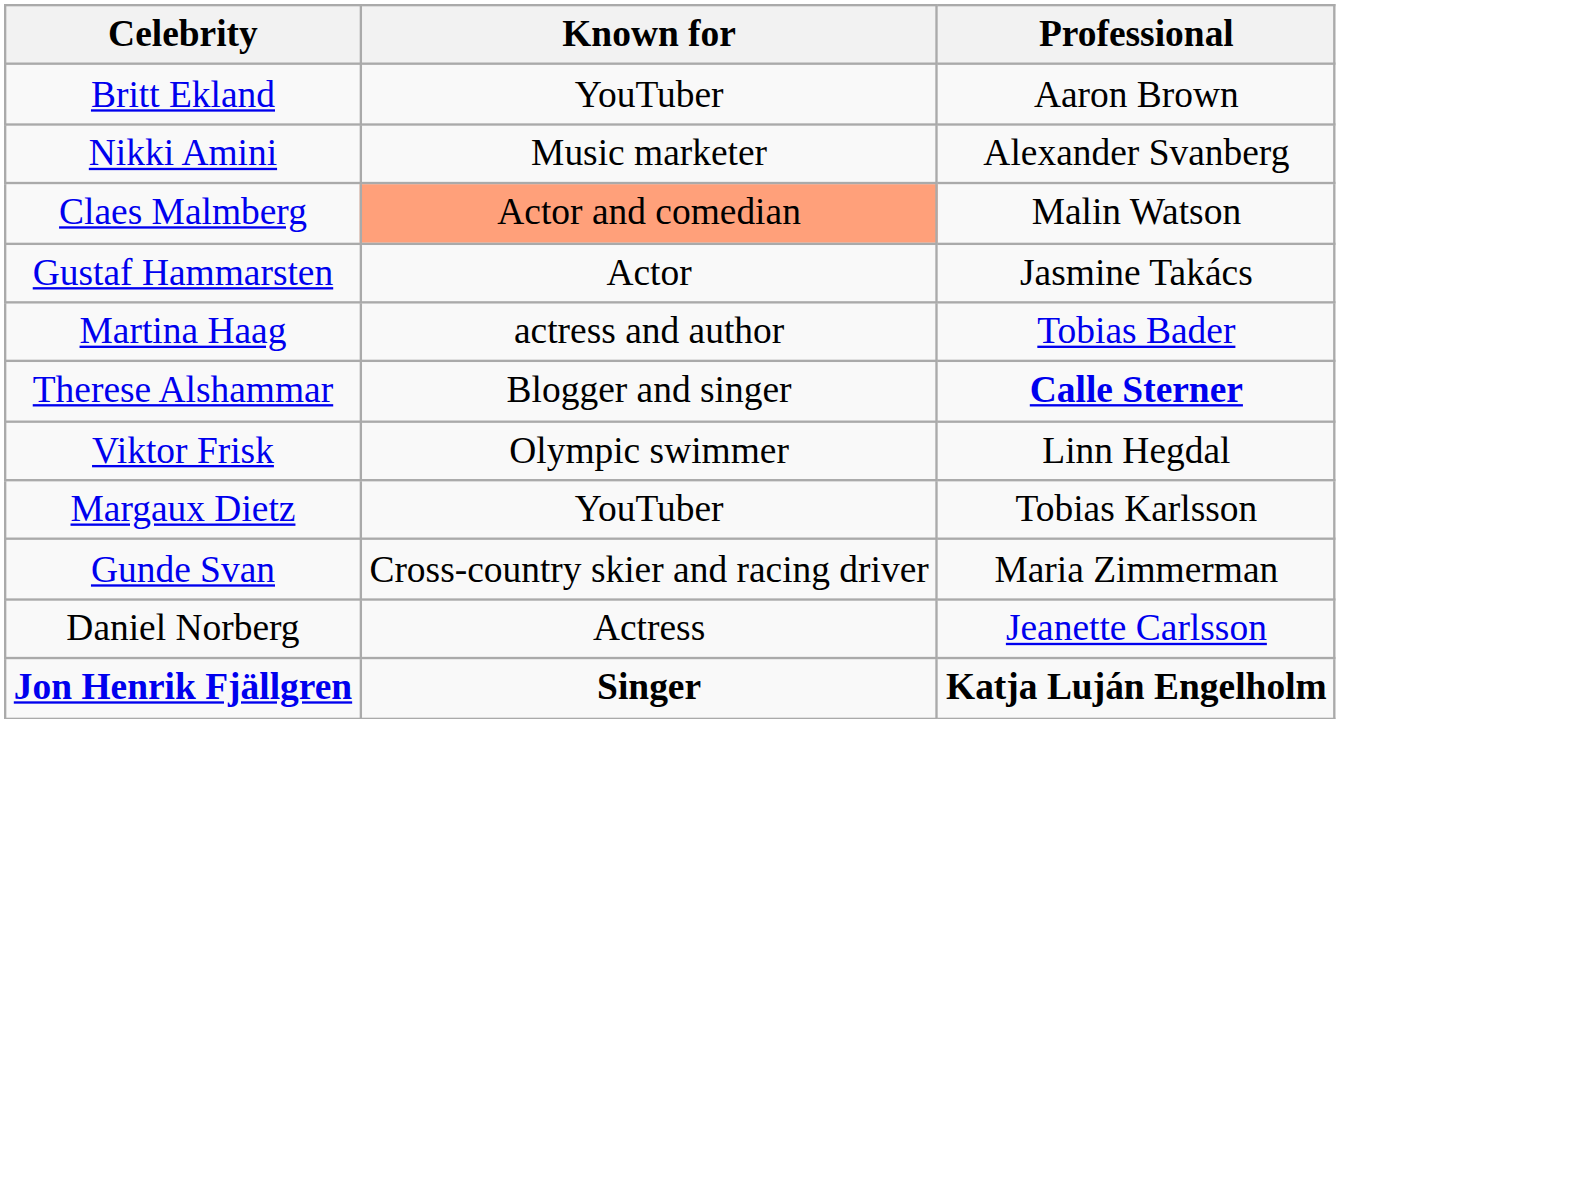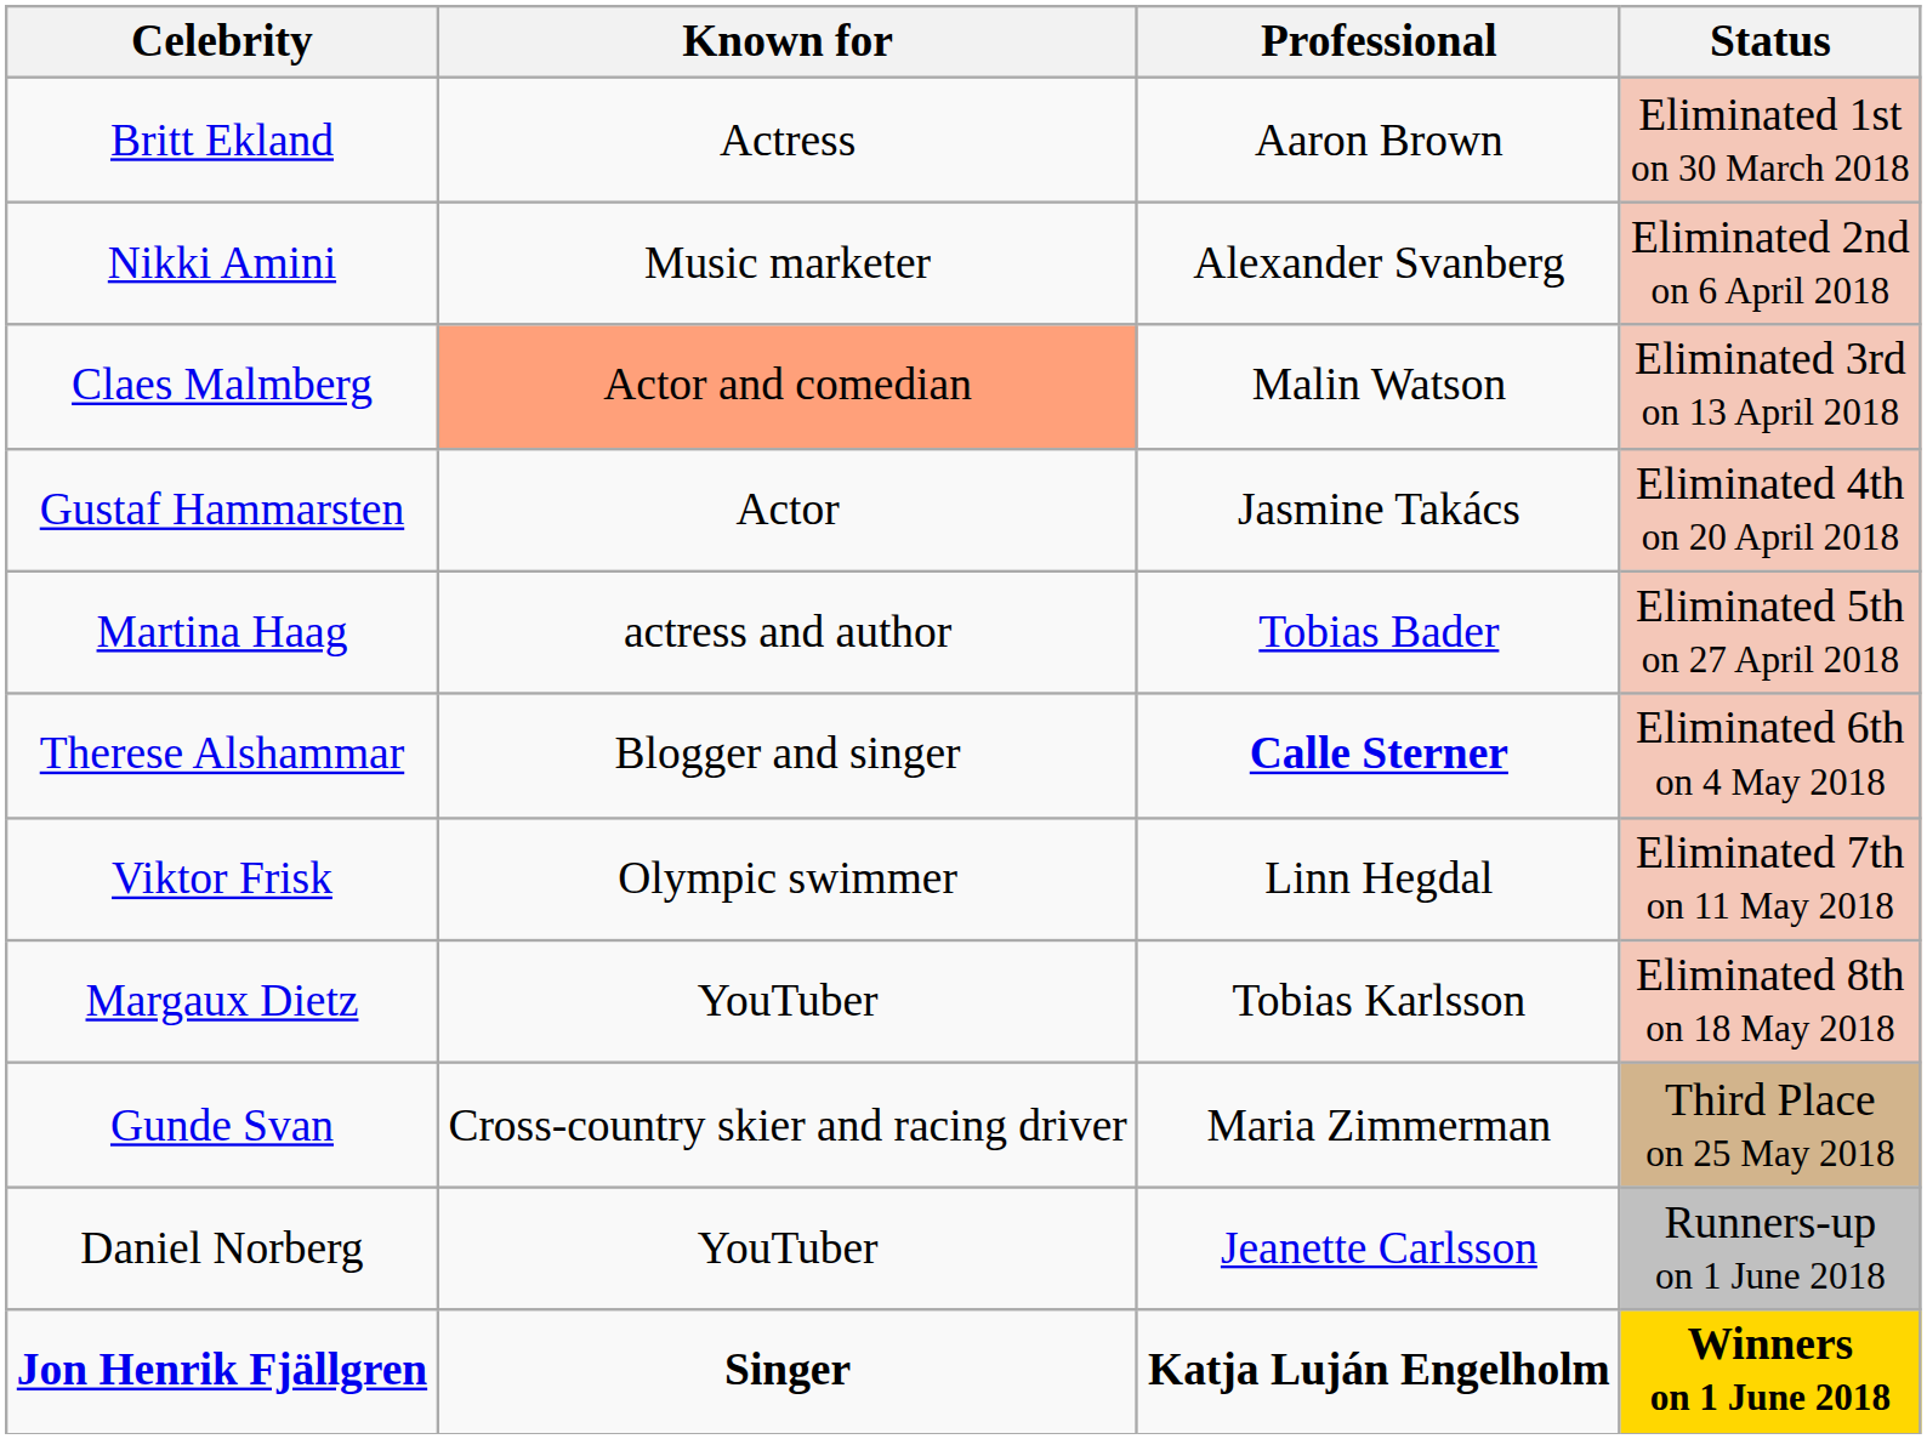 <table class="wikitable" sortable" style="text-align:center;">
 <tr>
 <th>Celebrity</th>
 <th>Known for</th>
 <th>Professional</th>
+<th>Status</th>
 </tr>
 <tr>
 <td><a href='#'>Britt Ekland</a></td>
-<td>YouTuber</td>
+<td>Actress</td>
 <td>Aaron Brown</td>
+<td style="background:#f4c7b8;">Eliminated 1st<br><small>on 30 March 2018</small></td>
 </tr>
 <tr>
 <td><a href='#'>Nikki Amini</a></td>
 <td>Music marketer</td>
 <td>Alexander Svanberg</td>
+<td style="background:#f4c7b8;">Eliminated 2nd<br><small>on 6 April 2018</small></td>
 </tr>
 <tr>
 <td><a href='#'>Claes Malmberg</a></td>
 <td style="background: lightsalmon;">Actor and comedian</td>
 <td>Malin Watson</td>
+<td style="background:#f4c7b8;">Eliminated 3rd<br><small>on 13 April 2018</small></td>
 </tr>
 <tr>
 <td><a href='#'>Gustaf Hammarsten</a></td>
 <td>Actor</td>
 <td>Jasmine Takács</td>
+<td style="background:#f4c7b8;">Eliminated 4th<br><small>on 20 April 2018</small></td>
 </tr>
 <tr>
 <td><a href='#'>Martina Haag</a></td>
 <td>actress and author</td>
 <td><a href='#'>Tobias Bader</a></td>
+<td style="background:#f4c7b8;">Eliminated 5th<br><small>on 27 April 2018</small></td>
 </tr>
 <tr>
 <td><a href='#'>Therese Alshammar</a></td>
 <td>Blogger and singer</td>
 <td><strong><a href='#'>Calle Sterner</a></strong></td>
+<td style="background:#f4c7b8;">Eliminated 6th<br><small>on 4 May 2018</small></td>
 </tr>
 <tr>
 <td><a href='#'>Viktor Frisk</a></td>
 <td>Olympic swimmer</td>
 <td>Linn Hegdal</td>
+<td style="background:#f4c7b8;">Eliminated 7th<br><small>on 11 May 2018</small></td>
 </tr>
 <tr>
 <td><a href='#'>Margaux Dietz</a></td>
 <td>YouTuber</td>
 <td>Tobias Karlsson</td>
+<td style="background:#f4c7b8;">Eliminated 8th<br><small>on 18 May 2018</small></td>
 </tr>
 <tr>
 <td><a href='#'>Gunde Svan</a></td>
 <td>Cross-country skier and racing driver</td>
 <td>Maria Zimmerman</td>
+<td style="background:tan;">Third Place<br><small>on 25 May 2018</small></td>
 </tr>
 <tr>
 <td>Daniel Norberg</td>
-<td>Actress</td>
+<td>YouTuber</td>
 <td><a href='#'>Jeanette Carlsson</a></td>
+<td style="background:silver;">Runners-up<br><small>on 1 June 2018</small></td>
 </tr>
 <tr>
 <td><strong><a href='#'>Jon Henrik Fjällgren</a></strong></td>
 <td><strong>Singer</strong></td>
 <td><strong>Katja Luján Engelholm</strong></td>
+<td style="background:gold;"><strong>Winners<br><small>on 1 June 2018</small></strong></td>
 </tr>
 </table>
